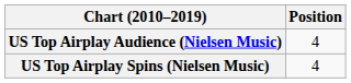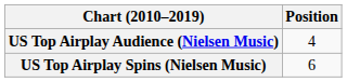 <table class="wikitable plainrowheaders" style="text-align:center">
 <tr>
 <th scope="col">Chart (2010–2019)</th>
 <th scope="col">Position</th>
 </tr>
 <tr>
 <th scope="row">US Top Airplay Audience (<a href='#'>Nielsen Music</a>)</th>
 <td>4</td>
 </tr>
 <tr>
 <th scope="row">US Top Airplay Spins (Nielsen Music)</th>
-<td>4</td>
+<td>6</td>
 </tr>
 </table>
